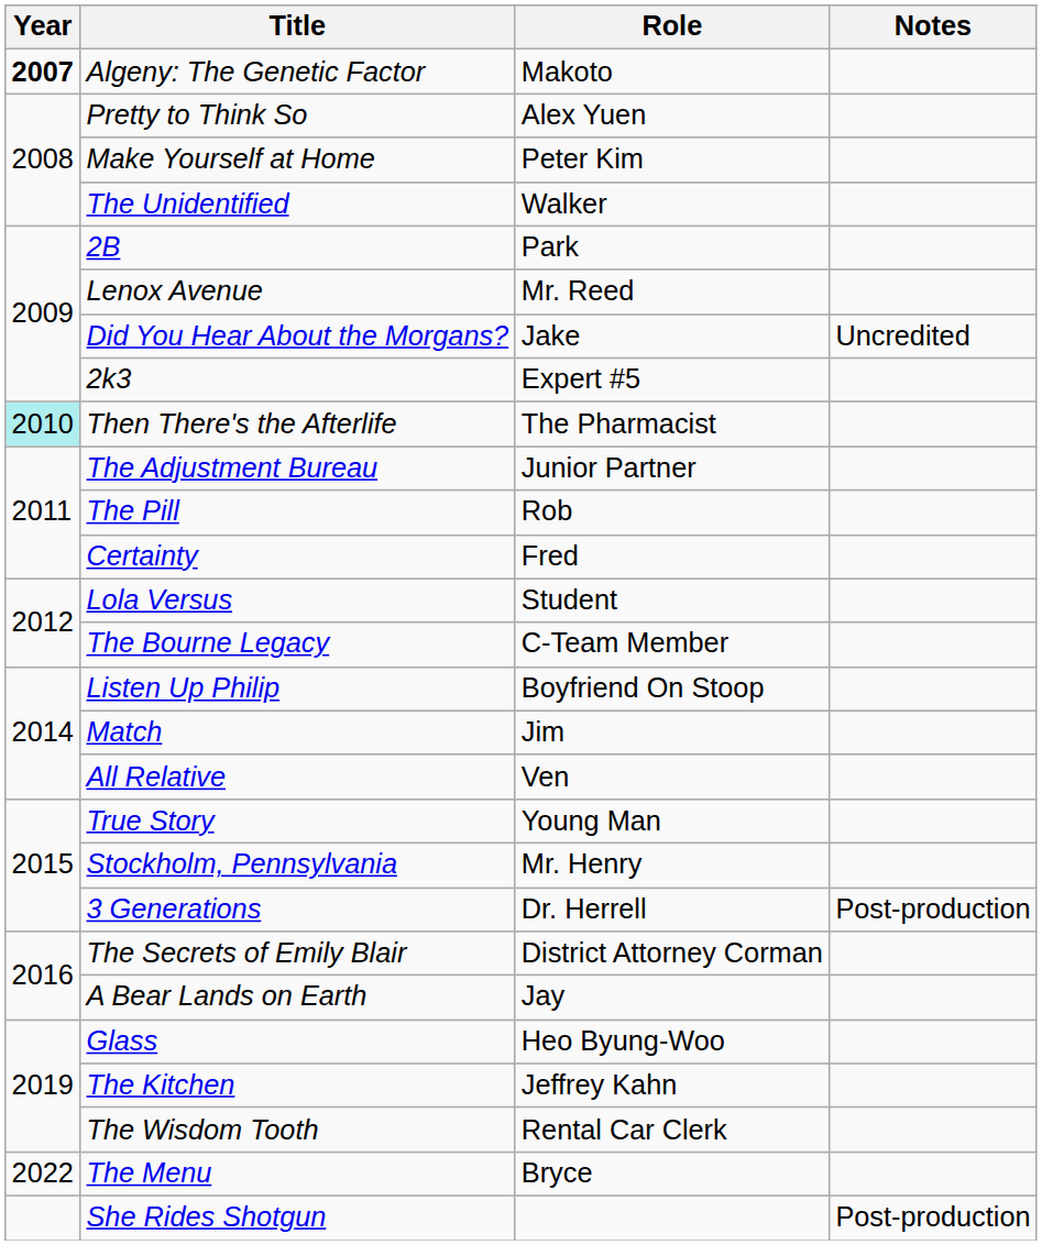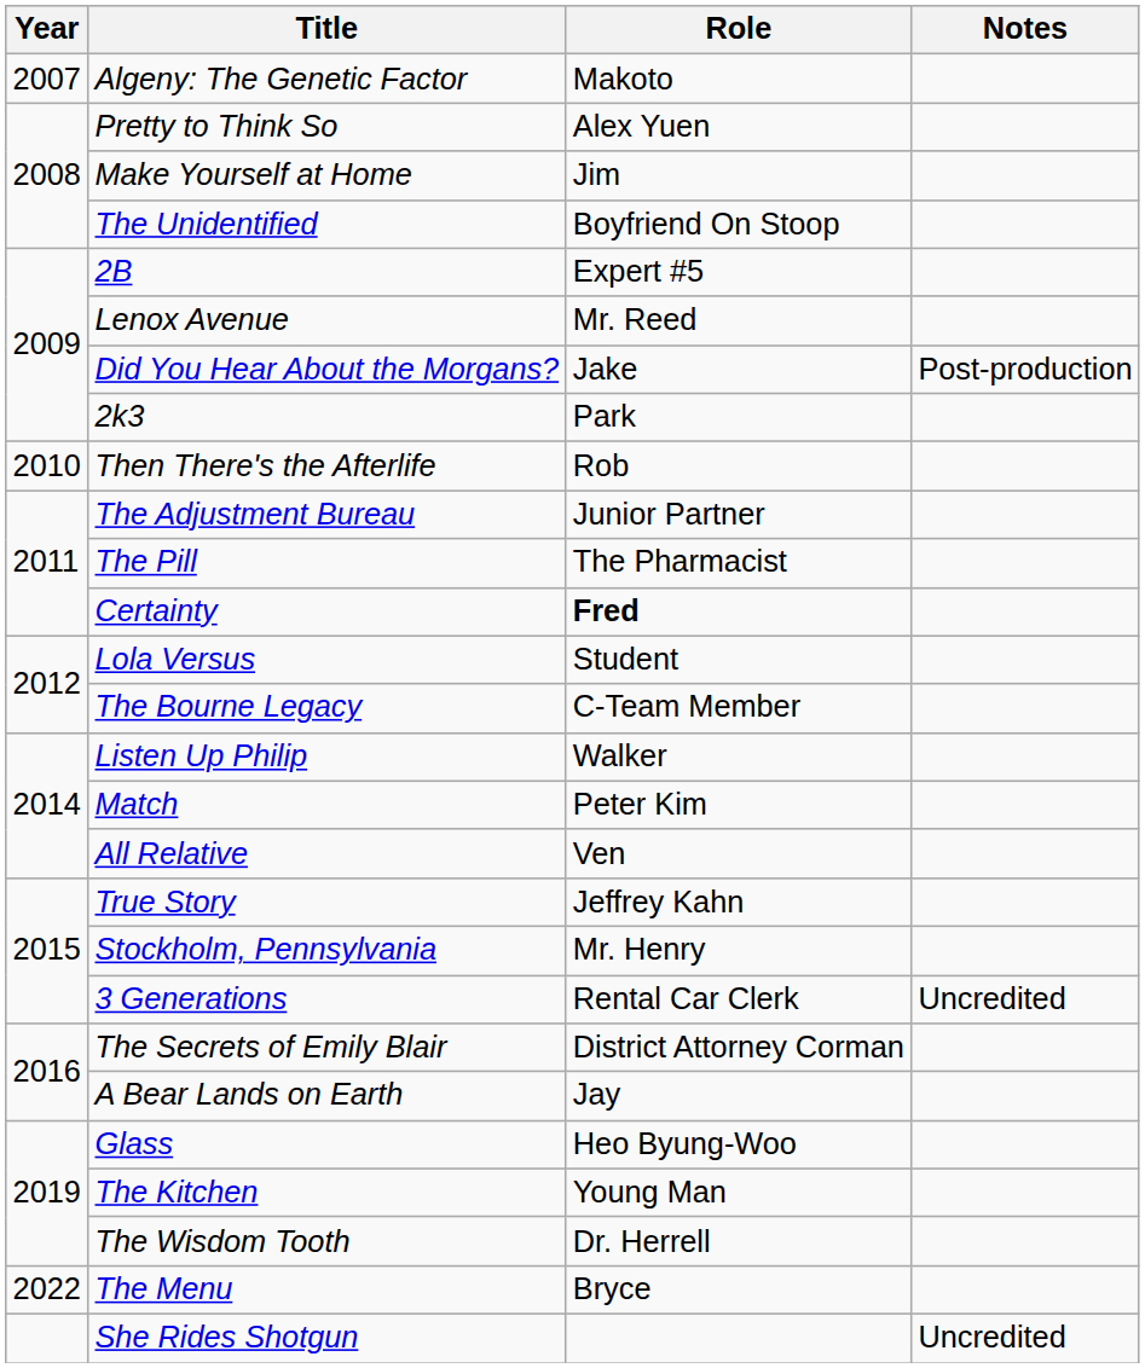 <table class="wikitable sortable">
 <tr>
 <th>Year</th>
 <th>Title</th>
 <th>Role</th>
 <th class="unsortable">Notes</th>
 </tr>
 <tr>
-<td><strong>2007</strong></td>
+<td>2007</td>
 <td><em>Algeny: The Genetic Factor</em></td>
 <td>Makoto</td>
 <td></td>
 </tr>
 <tr>
 <td rowspan="3">2008</td>
 <td><em>Pretty to Think So</em></td>
 <td>Alex Yuen</td>
 <td></td>
 </tr>
 <tr>
 <td><em>Make Yourself at Home</em></td>
-<td>Peter Kim</td>
+<td>Jim</td>
 <td></td>
 </tr>
 <tr>
 <td><em><a href='#'>The Unidentified</a></em></td>
-<td>Walker</td>
+<td>Boyfriend On Stoop</td>
 <td></td>
 </tr>
 <tr>
 <td rowspan="4">2009</td>
 <td><a href='#'><em>2B</em></a></td>
-<td>Park</td>
+<td>Expert #5</td>
 <td></td>
 </tr>
 <tr>
 <td><em>Lenox Avenue</em></td>
 <td>Mr. Reed</td>
 <td></td>
 </tr>
 <tr>
 <td><em><a href='#'>Did You Hear About the Morgans?</a></em></td>
 <td>Jake</td>
-<td>Uncredited</td>
+<td>Post-production</td>
 </tr>
 <tr>
 <td><em>2k3</em></td>
-<td>Expert #5</td>
+<td>Park</td>
 <td></td>
 </tr>
 <tr>
-<td style="background: paleturquoise;">2010</td>
+<td>2010</td>
 <td><em>Then There's the Afterlife</em></td>
-<td>The Pharmacist</td>
+<td>Rob</td>
 <td></td>
 </tr>
 <tr>
 <td rowspan="3">2011</td>
 <td><em><a href='#'>The Adjustment Bureau</a></em></td>
 <td>Junior Partner</td>
 <td></td>
 </tr>
 <tr>
 <td><a href='#'><em>The Pill</em></a></td>
-<td>Rob</td>
+<td>The Pharmacist</td>
 <td></td>
 </tr>
 <tr>
 <td><a href='#'><em>Certainty</em></a></td>
-<td>Fred</td>
+<td><strong>Fred</strong></td>
 <td></td>
 </tr>
 <tr>
 <td rowspan="2">2012</td>
 <td><em><a href='#'>Lola Versus</a></em></td>
 <td>Student</td>
 <td></td>
 </tr>
 <tr>
 <td><a href='#'><em>The Bourne Legacy</em></a></td>
 <td>C-Team Member</td>
 <td></td>
 </tr>
 <tr>
 <td rowspan="3">2014</td>
 <td><em><a href='#'>Listen Up Philip</a></em></td>
-<td>Boyfriend On Stoop</td>
+<td>Walker</td>
 <td></td>
 </tr>
 <tr>
 <td><a href='#'><em>Match</em></a></td>
-<td>Jim</td>
+<td>Peter Kim</td>
 <td></td>
 </tr>
 <tr>
 <td><em><a href='#'>All Relative</a></em></td>
 <td>Ven</td>
 <td></td>
 </tr>
 <tr>
 <td rowspan="3">2015</td>
 <td><a href='#'><em>True Story</em></a></td>
-<td>Young Man</td>
+<td>Jeffrey Kahn</td>
 <td></td>
 </tr>
 <tr>
 <td><em><a href='#'>Stockholm, Pennsylvania</a></em></td>
 <td>Mr. Henry</td>
 <td></td>
 </tr>
 <tr>
 <td><a href='#'><em>3 Generations</em></a></td>
-<td>Dr. Herrell</td>
-<td>Post-production</td>
+<td>Rental Car Clerk</td>
+<td>Uncredited</td>
 </tr>
 <tr>
 <td rowspan="2">2016</td>
 <td><em>The Secrets of Emily Blair</em></td>
 <td>District Attorney Corman</td>
 <td></td>
 </tr>
 <tr>
 <td><em>A Bear Lands on Earth</em></td>
 <td>Jay</td>
 <td></td>
 </tr>
 <tr>
 <td rowspan="3">2019</td>
 <td><a href='#'><em>Glass</em></a></td>
 <td>Heo Byung-Woo</td>
 <td></td>
 </tr>
 <tr>
 <td><a href='#'><em>The Kitchen</em></a></td>
-<td>Jeffrey Kahn</td>
+<td>Young Man</td>
 <td></td>
 </tr>
 <tr>
 <td><em>The Wisdom Tooth</em></td>
-<td>Rental Car Clerk</td>
+<td>Dr. Herrell</td>
 <td></td>
 </tr>
 <tr>
 <td>2022</td>
 <td><em><a href='#'>The Menu</a></em></td>
 <td>Bryce</td>
 <td></td>
 </tr>
 <tr>
 <td></td>
 <td><em><a href='#'>She Rides Shotgun</a></em></td>
 <td></td>
-<td>Post-production</td>
+<td>Uncredited</td>
 </tr>
 </table>
